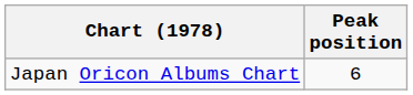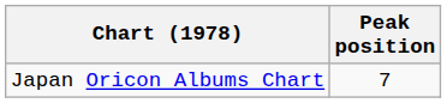 <table class="wikitable">
 <tr>
 <th>Chart (1978)</th>
 <th>Peak<br>position</th>
 </tr>
 <tr>
 <td>Japan <a href='#'>Oricon Albums Chart</a></td>
-<td align="center">6</td>
+<td align="center">7</td>
 </tr>
 </table>
